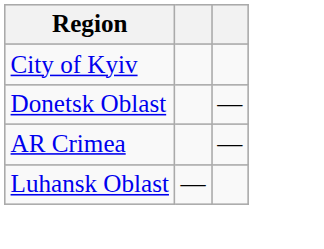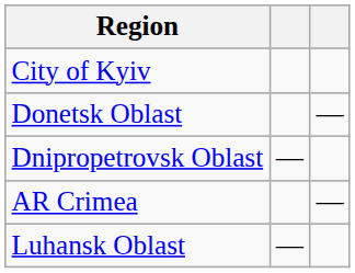 <table class="wikitable">
 <tr>
 <th>Region</th>
 <th></th>
 <th></th>
 </tr>
 <tr>
 <td> <a href='#'>City of Kyiv</a></td>
 <td></td>
 <td></td>
 </tr>
 <tr>
 <td> <a href='#'>Donetsk Oblast</a></td>
 <td></td>
 <td align=center>—</td>
 </tr>
 <tr>
+<td> <a href='#'>Dnipropetrovsk Oblast</a></td>
+<td align=center>—</td>
+<td></td>
+</tr>
+<tr>
 <td> <a href='#'>AR Crimea</a></td>
 <td></td>
 <td align=center>—</td>
 </tr>
 <tr>
 <td> <a href='#'>Luhansk Oblast</a></td>
 <td align=center>—</td>
 <td></td>
 </tr>
 </table>
